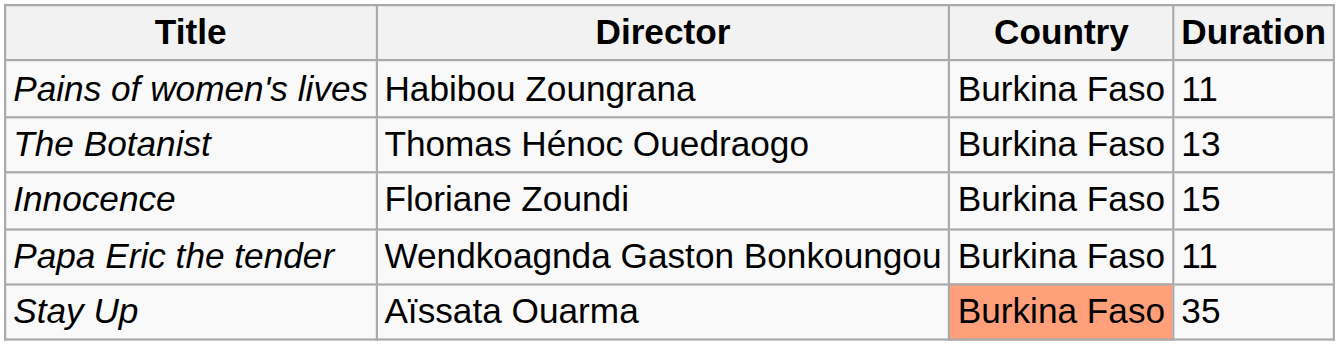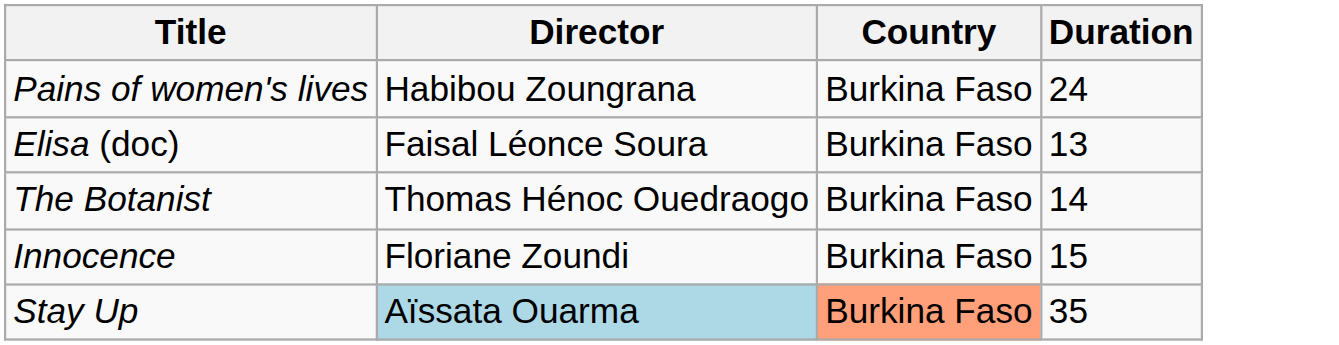 <table class="wikitable">
 <tr>
 <th>Title</th>
 <th>Director</th>
 <th>Country</th>
 <th>Duration</th>
 </tr>
 <tr>
 <td><em>Pains of women's lives</em></td>
 <td>Habibou Zoungrana</td>
 <td>Burkina Faso</td>
-<td>11</td>
+<td>24</td>
+</tr>
+<tr>
+<td><em>Elisa</em> (doc)</td>
+<td>Faisal Léonce Soura</td>
+<td>Burkina Faso</td>
+<td>13</td>
 </tr>
 <tr>
 <td><em>The Botanist</em></td>
 <td>Thomas Hénoc Ouedraogo</td>
 <td>Burkina Faso</td>
-<td>13</td>
+<td>14</td>
 </tr>
 <tr>
 <td><em>Innocence</em></td>
 <td>Floriane Zoundi</td>
 <td>Burkina Faso</td>
 <td>15</td>
 </tr>
 <tr>
-<td><em>Papa Eric the tender</em></td>
-<td>Wendkoagnda Gaston Bonkoungou</td>
-<td>Burkina Faso</td>
-<td>11</td>
-</tr>
-<tr>
 <td><em>Stay Up</em></td>
-<td>Aïssata Ouarma</td>
+<td style="background: lightblue;">Aïssata Ouarma</td>
 <td style="background: lightsalmon;">Burkina Faso</td>
 <td>35</td>
 </tr>
 </table>
